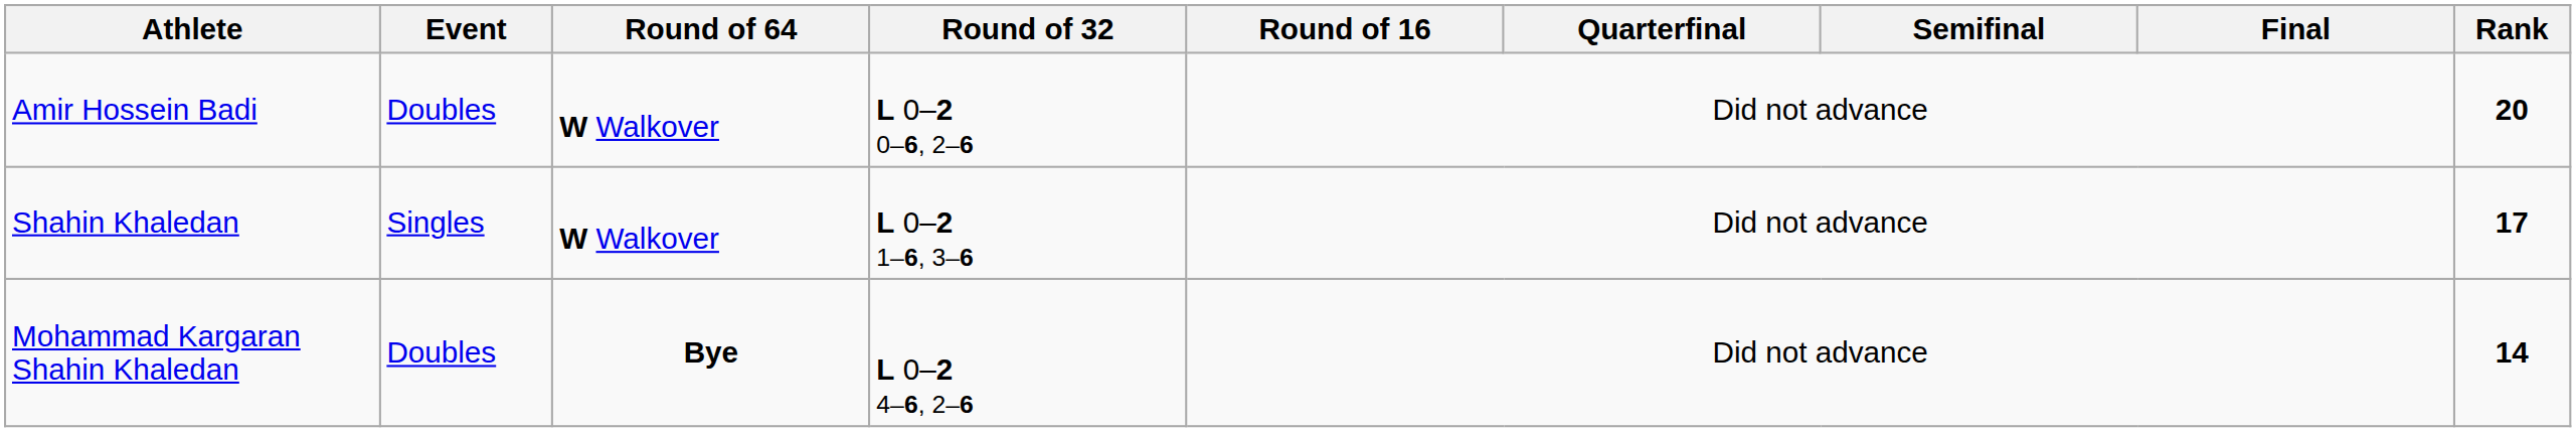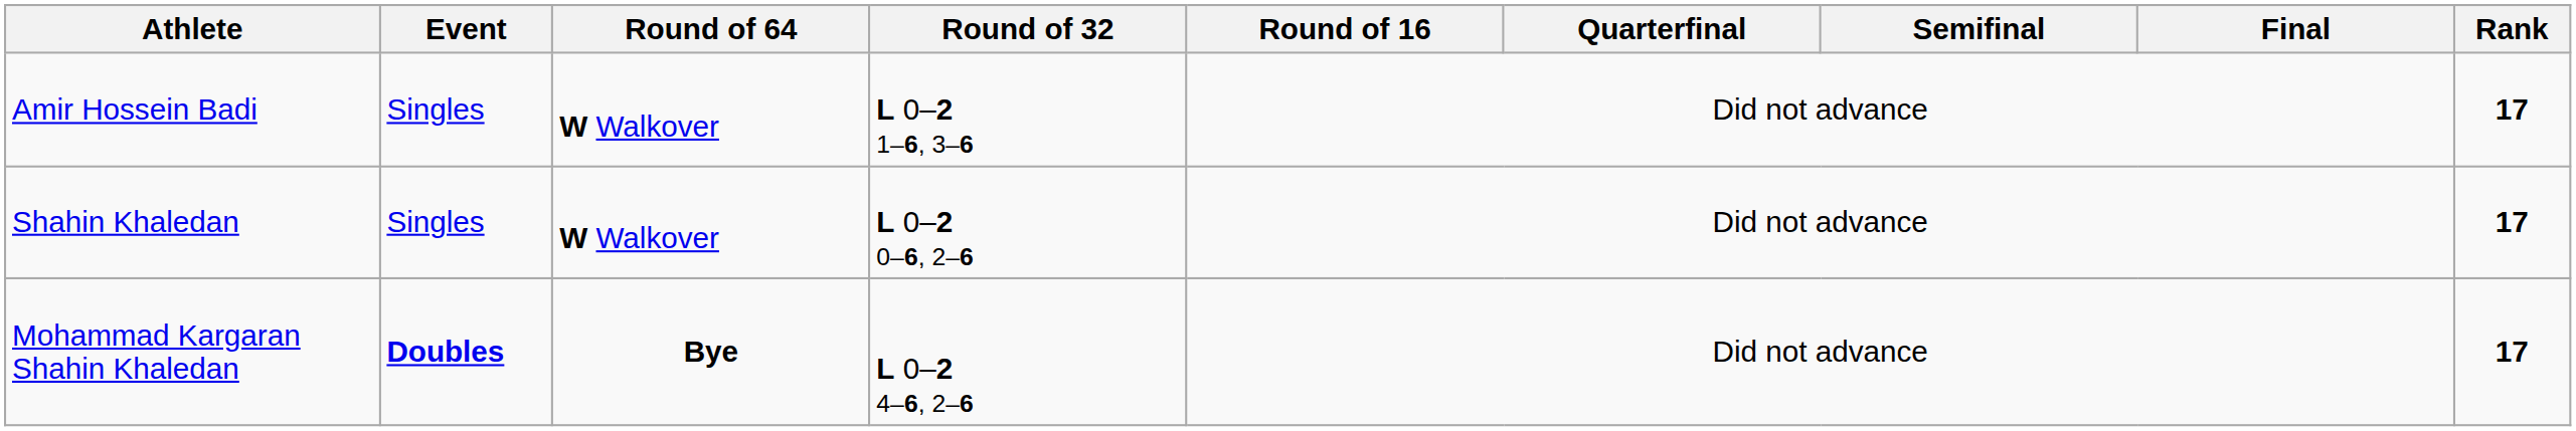 <table class="wikitable" width="98%" style="text-align:left; font-size:90%">
 <tr>
 <th width="13%">Athlete</th>
 <th width="6%">Event</th>
 <th width="11%">Round of 64</th>
 <th width="11%">Round of 32</th>
 <th width="11%">Round of 16</th>
 <th width="11%">Quarterfinal</th>
 <th width="11%">Semifinal</th>
 <th width="11%">Final</th>
 <th width="4%">Rank</th>
 </tr>
 <tr>
 <td><a href='#'>Amir Hossein Badi</a></td>
-<td><a href='#'>Doubles</a></td>
-<td><br><strong>W</strong> <a href='#'>Walkover</a></td>
-<td><br><strong>L</strong> 0–<strong>2</strong><br><small>0–<strong>6</strong>, 2–<strong>6</strong></small></td>
-<td colspan=4 align=center>Did not advance</td>
-<td align="center"><strong>20</strong></td>
-</tr>
-<tr>
-<td><a href='#'>Shahin Khaledan</a></td>
 <td><a href='#'>Singles</a></td>
 <td><br><strong>W</strong> <a href='#'>Walkover</a></td>
 <td><br><strong>L</strong> 0–<strong>2</strong><br><small>1–<strong>6</strong>, 3–<strong>6</strong></small></td>
 <td colspan=4 align=center>Did not advance</td>
 <td align="center"><strong>17</strong></td>
 </tr>
 <tr>
+<td><a href='#'>Shahin Khaledan</a></td>
+<td><a href='#'>Singles</a></td>
+<td><br><strong>W</strong> <a href='#'>Walkover</a></td>
+<td><br><strong>L</strong> 0–<strong>2</strong><br><small>0–<strong>6</strong>, 2–<strong>6</strong></small></td>
+<td colspan=4 align=center>Did not advance</td>
+<td align="center"><strong>17</strong></td>
+</tr>
+<tr>
 <td><a href='#'>Mohammad Kargaran</a><br><a href='#'>Shahin Khaledan</a></td>
-<td><a href='#'>Doubles</a></td>
+<td><strong><a href='#'>Doubles</a></strong></td>
 <td align=center><strong>Bye</strong></td>
 <td><br><br><strong>L</strong> 0–<strong>2</strong><br><small>4–<strong>6</strong>, 2–<strong>6</strong></small></td>
 <td colspan=4 align=center>Did not advance</td>
-<td align="center"><strong>14</strong></td>
+<td align="center"><strong>17</strong></td>
 </tr>
 </table>
